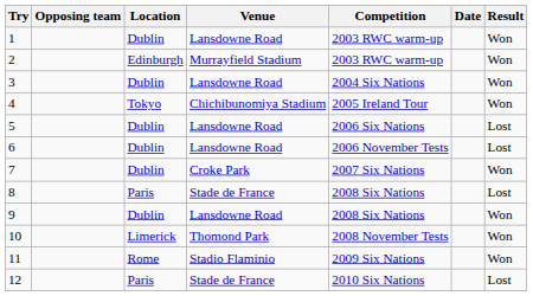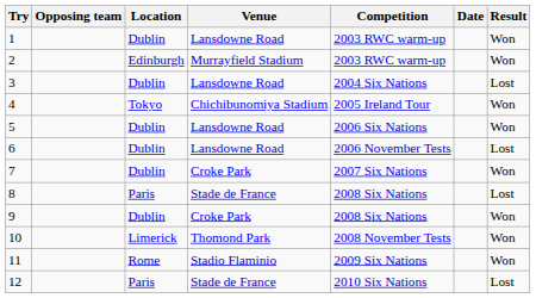 <table class="wikitable sortable" style="font-size:95%">
 <tr>
 <th>Try</th>
 <th>Opposing team</th>
 <th>Location</th>
 <th>Venue</th>
 <th>Competition</th>
 <th>Date</th>
 <th>Result</th>
 </tr>
 <tr>
 <td>1</td>
 <td></td>
 <td><a href='#'>Dublin</a></td>
 <td><a href='#'>Lansdowne Road</a></td>
 <td><a href='#'>2003 RWC warm-up</a></td>
 <td></td>
 <td>Won</td>
 </tr>
 <tr>
 <td>2</td>
 <td></td>
 <td><a href='#'>Edinburgh</a></td>
 <td><a href='#'>Murrayfield Stadium</a></td>
 <td><a href='#'>2003 RWC warm-up</a></td>
 <td></td>
 <td>Won</td>
 </tr>
 <tr>
 <td>3</td>
 <td></td>
 <td><a href='#'>Dublin</a></td>
 <td><a href='#'>Lansdowne Road</a></td>
 <td><a href='#'>2004 Six Nations</a></td>
 <td></td>
-<td>Won</td>
+<td>Lost</td>
 </tr>
 <tr>
 <td>4</td>
 <td></td>
 <td><a href='#'>Tokyo</a></td>
 <td><a href='#'>Chichibunomiya Stadium</a></td>
 <td><a href='#'>2005 Ireland Tour</a></td>
 <td></td>
 <td>Won</td>
 </tr>
 <tr>
 <td>5</td>
 <td></td>
 <td><a href='#'>Dublin</a></td>
 <td><a href='#'>Lansdowne Road</a></td>
 <td><a href='#'>2006 Six Nations</a></td>
 <td></td>
-<td>Lost</td>
+<td>Won</td>
 </tr>
 <tr>
 <td>6</td>
 <td></td>
 <td><a href='#'>Dublin</a></td>
 <td><a href='#'>Lansdowne Road</a></td>
 <td><a href='#'>2006 November Tests</a></td>
 <td></td>
 <td>Lost</td>
 </tr>
 <tr>
 <td>7</td>
 <td></td>
 <td><a href='#'>Dublin</a></td>
 <td><a href='#'>Croke Park</a></td>
 <td><a href='#'>2007 Six Nations</a></td>
 <td></td>
 <td>Won</td>
 </tr>
 <tr>
 <td>8</td>
 <td></td>
 <td><a href='#'>Paris</a></td>
 <td><a href='#'>Stade de France</a></td>
 <td><a href='#'>2008 Six Nations</a></td>
 <td></td>
 <td>Lost</td>
 </tr>
 <tr>
 <td>9</td>
 <td></td>
 <td><a href='#'>Dublin</a></td>
-<td><a href='#'>Lansdowne Road</a></td>
+<td><a href='#'>Croke Park</a></td>
 <td><a href='#'>2008 Six Nations</a></td>
 <td></td>
 <td>Won</td>
 </tr>
 <tr>
 <td>10</td>
 <td></td>
 <td><a href='#'>Limerick</a></td>
 <td><a href='#'>Thomond Park</a></td>
 <td><a href='#'>2008 November Tests</a></td>
 <td></td>
 <td>Won</td>
 </tr>
 <tr>
 <td>11</td>
 <td></td>
 <td><a href='#'>Rome</a></td>
 <td><a href='#'>Stadio Flaminio</a></td>
 <td><a href='#'>2009 Six Nations</a></td>
 <td></td>
 <td>Won</td>
 </tr>
 <tr>
 <td>12</td>
 <td></td>
 <td><a href='#'>Paris</a></td>
 <td><a href='#'>Stade de France</a></td>
 <td><a href='#'>2010 Six Nations</a></td>
 <td></td>
 <td>Lost</td>
 </tr>
 </table>
